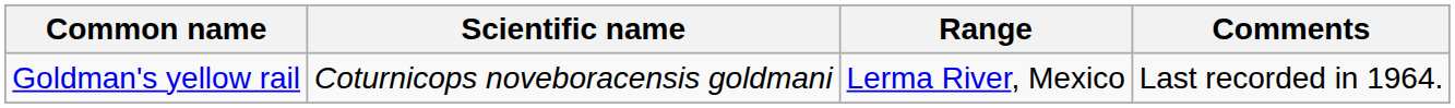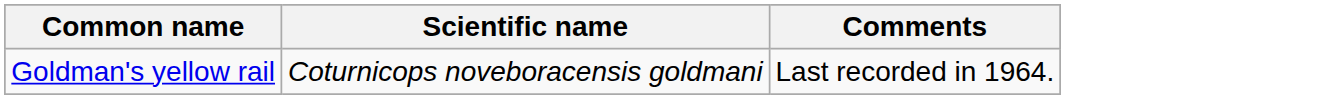 <table class="wikitable sortable">
 <tr>
 <th>Common name</th>
 <th>Scientific name</th>
-<th>Range</th>
 <th class="unsortable">Comments</th>
 </tr>
 <tr>
 <td><a href='#'>Goldman's yellow rail</a></td>
 <td><em>Coturnicops noveboracensis goldmani</em></td>
-<td><a href='#'>Lerma River</a>, Mexico</td>
 <td>Last recorded in 1964.</td>
 </tr>
 </table>
